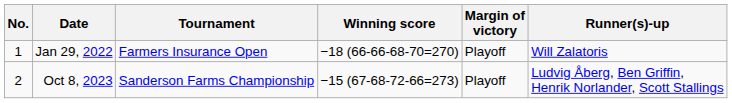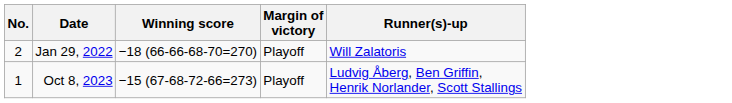 <table class="wikitable" style="font-size:95%;">
 <tr>
 <th>No.</th>
 <th>Date</th>
-<th>Tournament</th>
 <th>Winning score</th>
 <th>Margin of<br>victory</th>
 <th>Runner(s)-up</th>
 </tr>
 <tr>
-<td align=center>1</td>
+<td align=center>2</td>
 <td align=right>Jan 29, <a href='#'>2022</a></td>
-<td><a href='#'>Farmers Insurance Open</a></td>
 <td>−18 (66-66-68-70=270)</td>
 <td>Playoff</td>
 <td> <a href='#'>Will Zalatoris</a></td>
 </tr>
 <tr>
-<td align=center>2</td>
+<td align=center>1</td>
 <td align=right>Oct 8, <a href='#'>2023</a></td>
-<td><a href='#'>Sanderson Farms Championship</a></td>
 <td>−15 (67-68-72-66=273)</td>
 <td>Playoff</td>
 <td> <a href='#'>Ludvig Åberg</a>,  <a href='#'>Ben Griffin</a>,<br> <a href='#'>Henrik Norlander</a>,  <a href='#'>Scott Stallings</a></td>
 </tr>
 </table>
